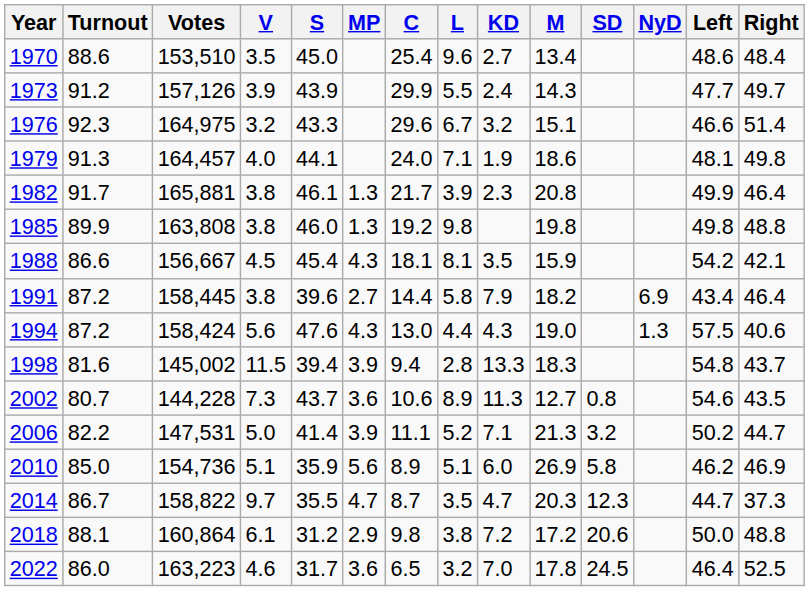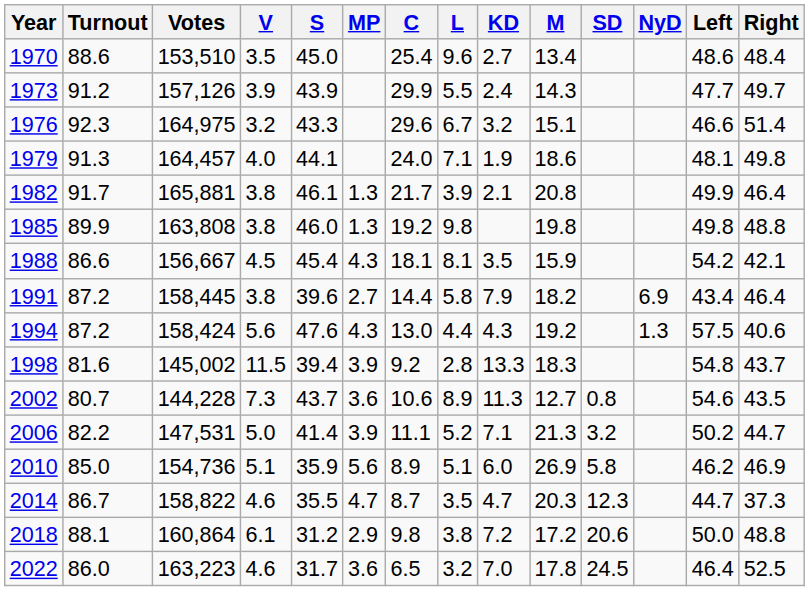 <table class="wikitable sortable" style="font-size: 95%;">
 <tr>
 <th>Year</th>
 <th>Turnout</th>
 <th>Votes</th>
 <th><a href='#'>V</a></th>
 <th><a href='#'>S</a></th>
 <th><a href='#'>MP</a></th>
 <th><a href='#'>C</a></th>
 <th><a href='#'>L</a></th>
 <th><a href='#'>KD</a></th>
 <th><a href='#'>M</a></th>
 <th><a href='#'>SD</a></th>
 <th><a href='#'>NyD</a></th>
 <th>Left</th>
 <th>Right</th>
 </tr>
 <tr>
 <td><a href='#'>1970</a></td>
 <td>88.6</td>
 <td>153,510</td>
 <td>3.5</td>
 <td>45.0</td>
 <td></td>
 <td>25.4</td>
 <td>9.6</td>
 <td>2.7</td>
 <td>13.4</td>
 <td></td>
 <td></td>
 <td>48.6</td>
 <td>48.4</td>
 </tr>
 <tr>
 <td><a href='#'>1973</a></td>
 <td>91.2</td>
 <td>157,126</td>
 <td>3.9</td>
 <td>43.9</td>
 <td></td>
 <td>29.9</td>
 <td>5.5</td>
 <td>2.4</td>
 <td>14.3</td>
 <td></td>
 <td></td>
 <td>47.7</td>
 <td>49.7</td>
 </tr>
 <tr>
 <td><a href='#'>1976</a></td>
 <td>92.3</td>
 <td>164,975</td>
 <td>3.2</td>
 <td>43.3</td>
 <td></td>
 <td>29.6</td>
 <td>6.7</td>
 <td>3.2</td>
 <td>15.1</td>
 <td></td>
 <td></td>
 <td>46.6</td>
 <td>51.4</td>
 </tr>
 <tr>
 <td><a href='#'>1979</a></td>
 <td>91.3</td>
 <td>164,457</td>
 <td>4.0</td>
 <td>44.1</td>
 <td></td>
 <td>24.0</td>
 <td>7.1</td>
 <td>1.9</td>
 <td>18.6</td>
 <td></td>
 <td></td>
 <td>48.1</td>
 <td>49.8</td>
 </tr>
 <tr>
 <td><a href='#'>1982</a></td>
 <td>91.7</td>
 <td>165,881</td>
 <td>3.8</td>
 <td>46.1</td>
 <td>1.3</td>
 <td>21.7</td>
 <td>3.9</td>
-<td>2.3</td>
+<td>2.1</td>
 <td>20.8</td>
 <td></td>
 <td></td>
 <td>49.9</td>
 <td>46.4</td>
 </tr>
 <tr>
 <td><a href='#'>1985</a></td>
 <td>89.9</td>
 <td>163,808</td>
 <td>3.8</td>
 <td>46.0</td>
 <td>1.3</td>
 <td>19.2</td>
 <td>9.8</td>
 <td></td>
 <td>19.8</td>
 <td></td>
 <td></td>
 <td>49.8</td>
 <td>48.8</td>
 </tr>
 <tr>
 <td><a href='#'>1988</a></td>
 <td>86.6</td>
 <td>156,667</td>
 <td>4.5</td>
 <td>45.4</td>
 <td>4.3</td>
 <td>18.1</td>
 <td>8.1</td>
 <td>3.5</td>
 <td>15.9</td>
 <td></td>
 <td></td>
 <td>54.2</td>
 <td>42.1</td>
 </tr>
 <tr>
 <td><a href='#'>1991</a></td>
 <td>87.2</td>
 <td>158,445</td>
 <td>3.8</td>
 <td>39.6</td>
 <td>2.7</td>
 <td>14.4</td>
 <td>5.8</td>
 <td>7.9</td>
 <td>18.2</td>
 <td></td>
 <td>6.9</td>
 <td>43.4</td>
 <td>46.4</td>
 </tr>
 <tr>
 <td><a href='#'>1994</a></td>
 <td>87.2</td>
 <td>158,424</td>
 <td>5.6</td>
 <td>47.6</td>
 <td>4.3</td>
 <td>13.0</td>
 <td>4.4</td>
 <td>4.3</td>
-<td>19.0</td>
+<td>19.2</td>
 <td></td>
 <td>1.3</td>
 <td>57.5</td>
 <td>40.6</td>
 </tr>
 <tr>
 <td><a href='#'>1998</a></td>
 <td>81.6</td>
 <td>145,002</td>
 <td>11.5</td>
 <td>39.4</td>
 <td>3.9</td>
-<td>9.4</td>
+<td>9.2</td>
 <td>2.8</td>
 <td>13.3</td>
 <td>18.3</td>
 <td></td>
 <td></td>
 <td>54.8</td>
 <td>43.7</td>
 </tr>
 <tr>
 <td><a href='#'>2002</a></td>
 <td>80.7</td>
 <td>144,228</td>
 <td>7.3</td>
 <td>43.7</td>
 <td>3.6</td>
 <td>10.6</td>
 <td>8.9</td>
 <td>11.3</td>
 <td>12.7</td>
 <td>0.8</td>
 <td></td>
 <td>54.6</td>
 <td>43.5</td>
 </tr>
 <tr>
 <td><a href='#'>2006</a></td>
 <td>82.2</td>
 <td>147,531</td>
 <td>5.0</td>
 <td>41.4</td>
 <td>3.9</td>
 <td>11.1</td>
 <td>5.2</td>
 <td>7.1</td>
 <td>21.3</td>
 <td>3.2</td>
 <td></td>
 <td>50.2</td>
 <td>44.7</td>
 </tr>
 <tr>
 <td><a href='#'>2010</a></td>
 <td>85.0</td>
 <td>154,736</td>
 <td>5.1</td>
 <td>35.9</td>
 <td>5.6</td>
 <td>8.9</td>
 <td>5.1</td>
 <td>6.0</td>
 <td>26.9</td>
 <td>5.8</td>
 <td></td>
 <td>46.2</td>
 <td>46.9</td>
 </tr>
 <tr>
 <td><a href='#'>2014</a></td>
 <td>86.7</td>
 <td>158,822</td>
-<td>9.7</td>
+<td>4.6</td>
 <td>35.5</td>
 <td>4.7</td>
 <td>8.7</td>
 <td>3.5</td>
 <td>4.7</td>
 <td>20.3</td>
 <td>12.3</td>
 <td></td>
 <td>44.7</td>
 <td>37.3</td>
 </tr>
 <tr>
 <td><a href='#'>2018</a></td>
 <td>88.1</td>
 <td>160,864</td>
 <td>6.1</td>
 <td>31.2</td>
 <td>2.9</td>
 <td>9.8</td>
 <td>3.8</td>
 <td>7.2</td>
 <td>17.2</td>
 <td>20.6</td>
 <td></td>
 <td>50.0</td>
 <td>48.8</td>
 </tr>
 <tr>
 <td><a href='#'>2022</a></td>
 <td>86.0</td>
 <td>163,223</td>
 <td>4.6</td>
 <td>31.7</td>
 <td>3.6</td>
 <td>6.5</td>
 <td>3.2</td>
 <td>7.0</td>
 <td>17.8</td>
 <td>24.5</td>
 <td></td>
 <td>46.4</td>
 <td>52.5</td>
 </tr>
 </table>
